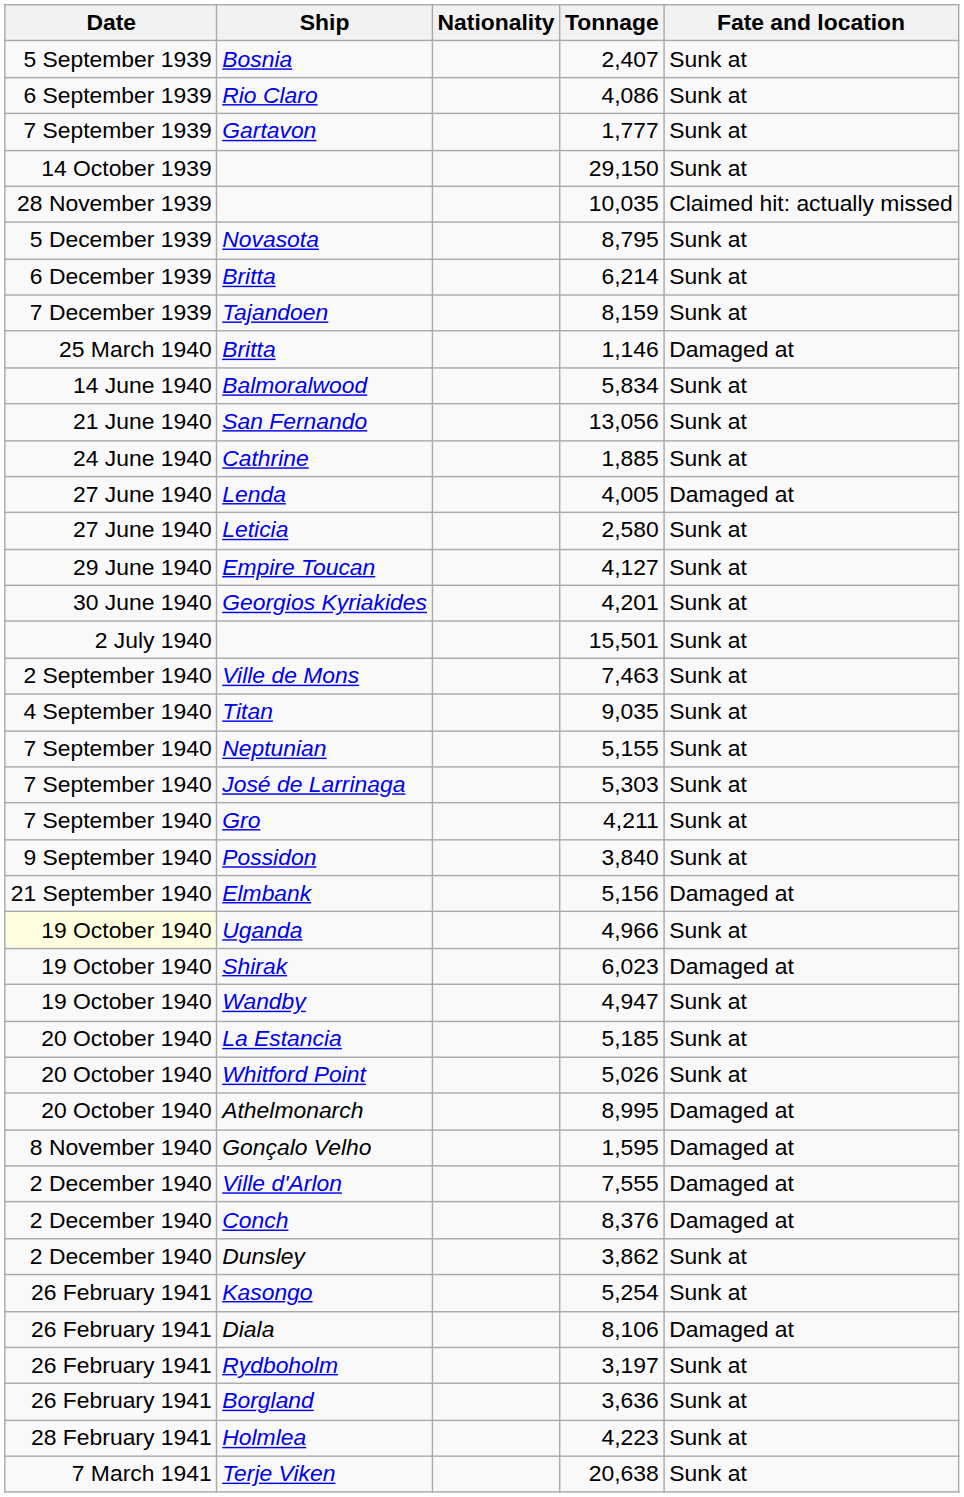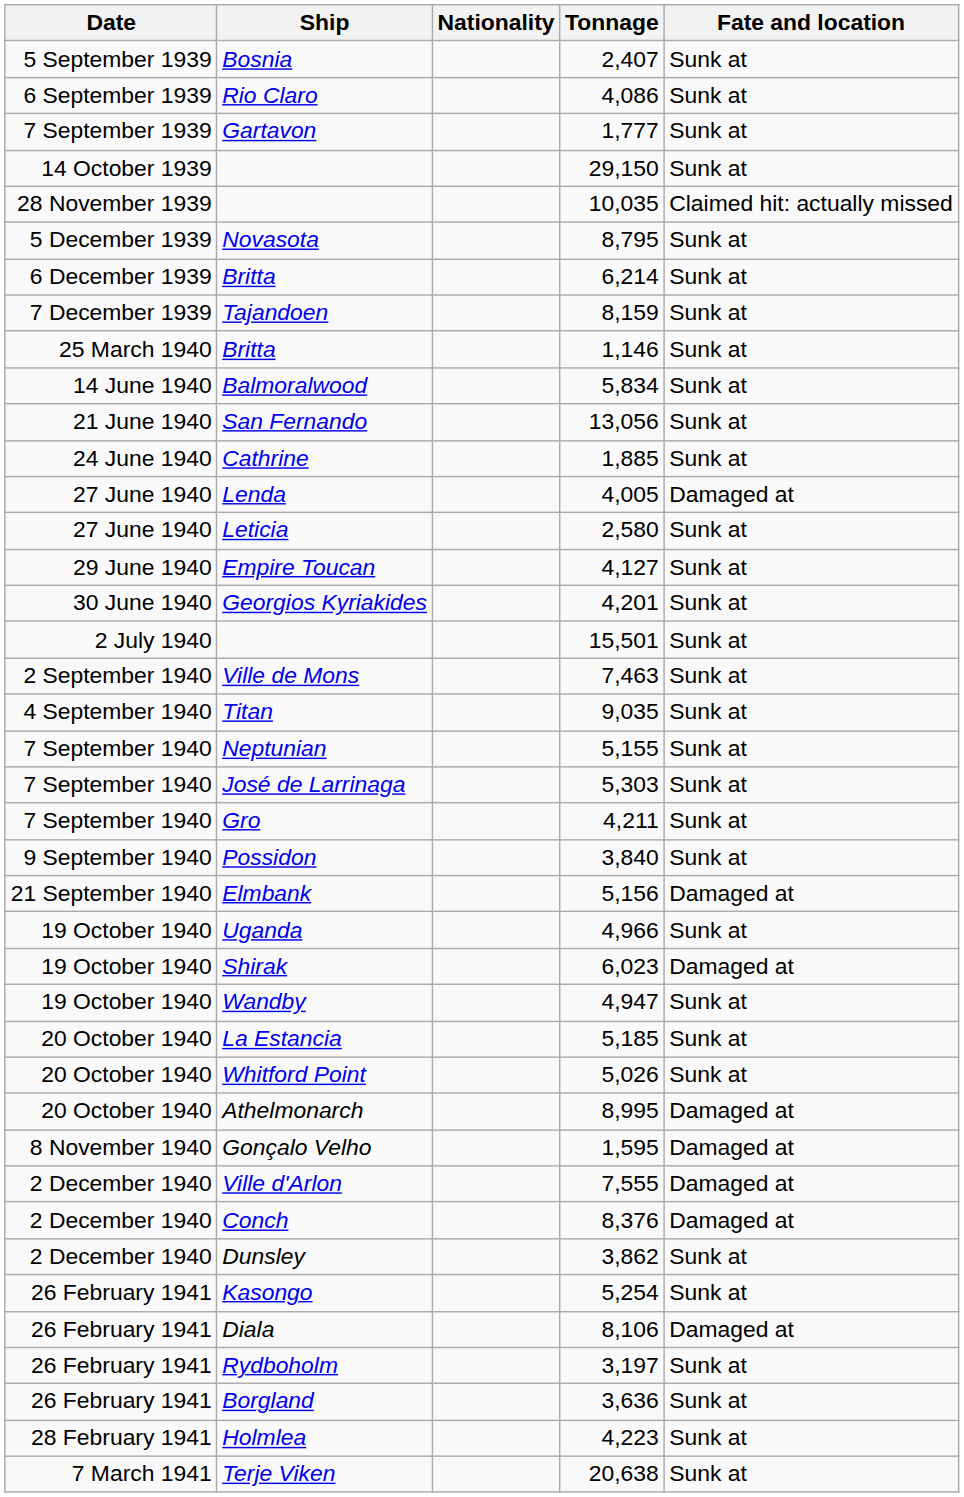 <table class="wikitable sortable" style="margin: 1em auto 1em auto;">
 <tr>
 <th>Date</th>
 <th>Ship</th>
 <th>Nationality</th>
 <th>Tonnage</th>
 <th>Fate and location</th>
 </tr>
 <tr>
 <td align="right">5 September 1939</td>
 <td align="left"><a href='#'><em>Bosnia</em></a></td>
 <td align="left"></td>
 <td align="right">2,407</td>
 <td align="left">Sunk at </td>
 </tr>
 <tr>
 <td align="right">6 September 1939</td>
 <td align="left"><a href='#'><em>Rio Claro</em></a></td>
 <td align="left"></td>
 <td align="right">4,086</td>
 <td align="left">Sunk at </td>
 </tr>
 <tr>
 <td align="right">7 September 1939</td>
 <td align="left"><a href='#'><em>Gartavon</em></a></td>
 <td align="left"></td>
 <td align="right">1,777</td>
 <td align="left">Sunk at </td>
 </tr>
 <tr>
 <td align="right">14 October 1939</td>
 <td align="left"></td>
 <td align="left"></td>
 <td align="right">29,150</td>
 <td align="left">Sunk at </td>
 </tr>
 <tr>
 <td align="right">28 November 1939</td>
 <td align="left"></td>
 <td align="left"></td>
 <td align="right">10,035</td>
 <td align="left">Claimed hit: actually missed</td>
 </tr>
 <tr>
 <td align="right">5 December 1939</td>
 <td align="left"><a href='#'><em>Novasota</em></a></td>
 <td align="left"></td>
 <td align="right">8,795</td>
 <td align="left">Sunk at </td>
 </tr>
 <tr>
 <td align="right">6 December 1939</td>
 <td align="left"><a href='#'><em>Britta</em></a></td>
 <td align="left"></td>
 <td align="right">6,214</td>
 <td align="left">Sunk at </td>
 </tr>
 <tr>
 <td align="right">7 December 1939</td>
 <td align="left"><a href='#'><em>Tajandoen</em></a></td>
 <td align="left"></td>
 <td align="right">8,159</td>
 <td align="left">Sunk at </td>
 </tr>
 <tr>
 <td align="right">25 March 1940</td>
 <td align="left"><a href='#'><em>Britta</em></a></td>
 <td align="left"></td>
 <td align="right">1,146</td>
-<td align="left">Damaged at </td>
+<td align="left">Sunk at </td>
 </tr>
 <tr>
 <td align="right">14 June 1940</td>
 <td align="left"><a href='#'><em>Balmoralwood</em></a></td>
 <td align="left"></td>
 <td align="right">5,834</td>
 <td align="left">Sunk at </td>
 </tr>
 <tr>
 <td align="right">21 June 1940</td>
 <td align="left"><a href='#'><em>San Fernando</em></a></td>
 <td align="left"></td>
 <td align="right">13,056</td>
 <td align="left">Sunk at </td>
 </tr>
 <tr>
 <td align="right">24 June 1940</td>
 <td align="left"><a href='#'><em>Cathrine</em></a></td>
 <td align="left"></td>
 <td align="right">1,885</td>
 <td align="left">Sunk at </td>
 </tr>
 <tr>
 <td align="right">27 June 1940</td>
 <td align="left"><a href='#'><em>Lenda</em></a></td>
 <td align="left"></td>
 <td align="right">4,005</td>
 <td align="left">Damaged at </td>
 </tr>
 <tr>
 <td align="right">27 June 1940</td>
 <td align="left"><a href='#'><em>Leticia</em></a></td>
 <td align="left"></td>
 <td align="right">2,580</td>
 <td align="left">Sunk at </td>
 </tr>
 <tr>
 <td align="right">29 June 1940</td>
 <td align="left"><a href='#'><em>Empire Toucan</em></a></td>
 <td align="left"></td>
 <td align="right">4,127</td>
 <td align="left">Sunk at </td>
 </tr>
 <tr>
 <td align="right">30 June 1940</td>
 <td align="left"><a href='#'><em>Georgios Kyriakides</em></a></td>
 <td align="left"></td>
 <td align="right">4,201</td>
 <td align="left">Sunk at </td>
 </tr>
 <tr>
 <td align="right">2 July 1940</td>
 <td align="left"></td>
 <td align="left"></td>
 <td align="right">15,501</td>
 <td align="left">Sunk at </td>
 </tr>
 <tr>
 <td align="right">2 September 1940</td>
 <td align="left"><a href='#'><em>Ville de Mons</em></a></td>
 <td align="left"></td>
 <td align="right">7,463</td>
 <td align="left">Sunk at </td>
 </tr>
 <tr>
 <td align="right">4 September 1940</td>
 <td align="left"><a href='#'><em>Titan</em></a></td>
 <td align="left"></td>
 <td align="right">9,035</td>
 <td align="left">Sunk at </td>
 </tr>
 <tr>
 <td align="right">7 September 1940</td>
 <td align="left"><a href='#'><em>Neptunian</em></a></td>
 <td align="left"></td>
 <td align="right">5,155</td>
 <td align="left">Sunk at </td>
 </tr>
 <tr>
 <td align="right">7 September 1940</td>
 <td align="left"><a href='#'><em>José de Larrinaga</em></a></td>
 <td align="left"></td>
 <td align="right">5,303</td>
 <td align="left">Sunk at </td>
 </tr>
 <tr>
 <td align="right">7 September 1940</td>
 <td align="left"><a href='#'><em>Gro</em></a></td>
 <td align="left"></td>
 <td align="right">4,211</td>
 <td align="left">Sunk at </td>
 </tr>
 <tr>
 <td align="right">9 September 1940</td>
 <td align="left"><a href='#'><em>Possidon</em></a></td>
 <td align="left"></td>
 <td align="right">3,840</td>
 <td align="left">Sunk at </td>
 </tr>
 <tr>
 <td align="right">21 September 1940</td>
 <td align="left"><a href='#'><em>Elmbank</em></a></td>
 <td align="left"></td>
 <td align="right">5,156</td>
 <td align="left">Damaged at </td>
 </tr>
 <tr>
-<td align="right" style="background: lightyellow;">19 October 1940</td>
+<td align="right">19 October 1940</td>
 <td align="left"><a href='#'><em>Uganda</em></a></td>
 <td align="left"></td>
 <td align="right">4,966</td>
 <td align="left">Sunk at </td>
 </tr>
 <tr>
 <td align="right">19 October 1940</td>
 <td align="left"><a href='#'><em>Shirak</em></a></td>
 <td align="left"></td>
 <td align="right">6,023</td>
 <td align="left">Damaged at </td>
 </tr>
 <tr>
 <td align="right">19 October 1940</td>
 <td align="left"><a href='#'><em>Wandby</em></a></td>
 <td align="left"></td>
 <td align="right">4,947</td>
 <td align="left">Sunk at </td>
 </tr>
 <tr>
 <td align="right">20 October 1940</td>
 <td align="left"><a href='#'><em>La Estancia</em></a></td>
 <td align="left"></td>
 <td align="right">5,185</td>
 <td align="left">Sunk at </td>
 </tr>
 <tr>
 <td align="right">20 October 1940</td>
 <td align="left"><a href='#'><em>Whitford Point</em></a></td>
 <td align="left"></td>
 <td align="right">5,026</td>
 <td align="left">Sunk at </td>
 </tr>
 <tr>
 <td align="right">20 October 1940</td>
 <td align="left"><em>Athelmonarch</em></td>
 <td align="left"></td>
 <td align="right">8,995</td>
 <td align="left">Damaged at </td>
 </tr>
 <tr>
 <td align="right">8 November 1940</td>
 <td align="left"><em>Gonçalo Velho</em></td>
 <td align="left"></td>
 <td align="right">1,595</td>
 <td align="left">Damaged at </td>
 </tr>
 <tr>
 <td align="right">2 December 1940</td>
 <td align="left"><a href='#'><em>Ville d'Arlon</em></a></td>
 <td align="left"></td>
 <td align="right">7,555</td>
 <td align="left">Damaged at </td>
 </tr>
 <tr>
 <td align="right">2 December 1940</td>
 <td align="left"><a href='#'><em>Conch</em></a></td>
 <td align="left"></td>
 <td align="right">8,376</td>
 <td align="left">Damaged at </td>
 </tr>
 <tr>
 <td align="right">2 December 1940</td>
 <td align="left"><em>Dunsley</em></td>
 <td align="left"></td>
 <td align="right">3,862</td>
 <td align="left">Sunk at </td>
 </tr>
 <tr>
 <td align="right">26 February 1941</td>
 <td align="left"><a href='#'><em>Kasongo</em></a></td>
 <td align="left"></td>
 <td align="right">5,254</td>
 <td align="left">Sunk at </td>
 </tr>
 <tr>
 <td align="right">26 February 1941</td>
 <td align="left"><em>Diala</em></td>
 <td align="left"></td>
 <td align="right">8,106</td>
 <td align="left">Damaged at </td>
 </tr>
 <tr>
 <td align="right">26 February 1941</td>
 <td align="left"><a href='#'><em>Rydboholm</em></a></td>
 <td align="left"></td>
 <td align="right">3,197</td>
 <td align="left">Sunk at </td>
 </tr>
 <tr>
 <td align="right">26 February 1941</td>
 <td align="left"><a href='#'><em>Borgland</em></a></td>
 <td align="left"></td>
 <td align="right">3,636</td>
 <td align="left">Sunk at </td>
 </tr>
 <tr>
 <td align="right">28 February 1941</td>
 <td align="left"><a href='#'><em>Holmlea</em></a></td>
 <td align="left"></td>
 <td align="right">4,223</td>
 <td align="left">Sunk at </td>
 </tr>
 <tr>
 <td align="right">7 March 1941</td>
 <td align="left"><a href='#'><em>Terje Viken</em></a></td>
 <td align="left"></td>
 <td align="right">20,638</td>
 <td align="left">Sunk at </td>
 </tr>
 </table>
